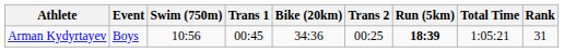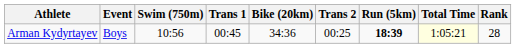 <table class="wikitable" style="font-size:90%;">
 <tr>
 <th>Athlete</th>
 <th>Event</th>
 <th>Swim (750m)</th>
 <th>Trans 1</th>
 <th>Bike (20km)</th>
 <th>Trans 2</th>
 <th>Run (5km)</th>
 <th>Total Time</th>
 <th>Rank</th>
 </tr>
 <tr align=center>
 <td align=left><a href='#'>Arman Kydyrtayev</a></td>
 <td align=left><a href='#'>Boys</a></td>
 <td>10:56</td>
 <td>00:45</td>
 <td>34:36</td>
 <td>00:25</td>
 <td><strong>18:39</strong></td>
-<td>1:05:21</td>
-<td>31</td>
+<td style="background: lightyellow;">1:05:21</td>
+<td>28</td>
 </tr>
 </table>
